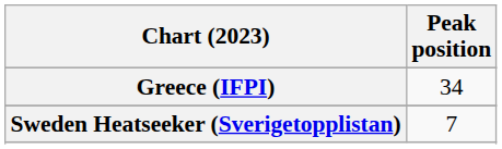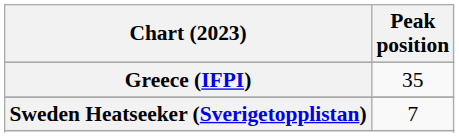 <table class="wikitable sortable plainrowheaders" style="text-align:center">
 <tr>
 <th scope="col">Chart (2023)</th>
 <th scope="col">Peak<br>position</th>
 </tr>
 <tr>
 </tr>
 <tr>
 </tr>
 <tr>
 </tr>
 <tr>
 <th scope="row">Greece (<a href='#'>IFPI</a>)</th>
-<td>34</td>
+<td>35</td>
 </tr>
 <tr>
 </tr>
 <tr>
 </tr>
 <tr>
 </tr>
 <tr>
 <th scope="row">Sweden Heatseeker (<a href='#'>Sverigetopplistan</a>)</th>
 <td>7</td>
 </tr>
 <tr>
 </tr>
 <tr>
 </tr>
 </table>
